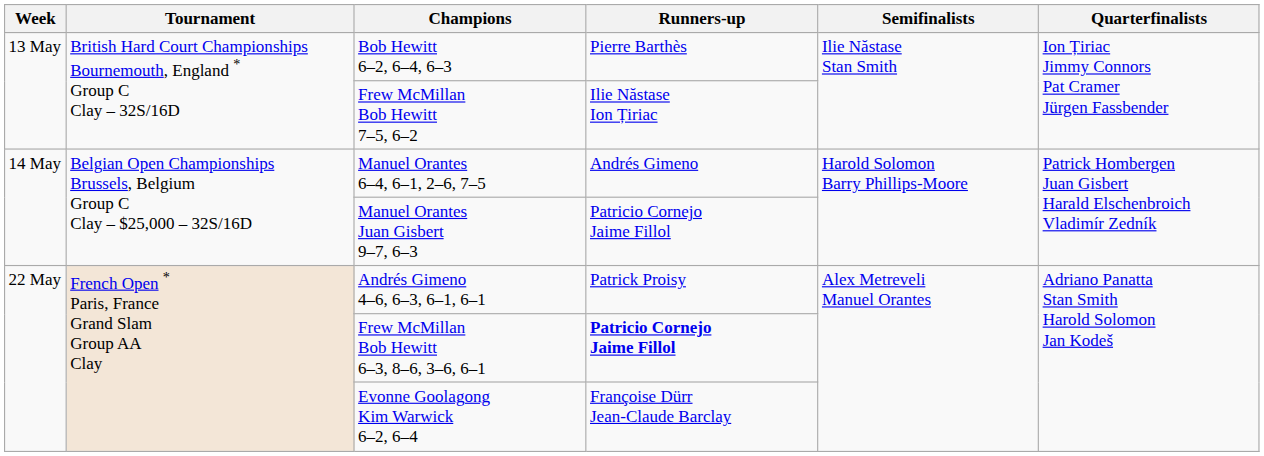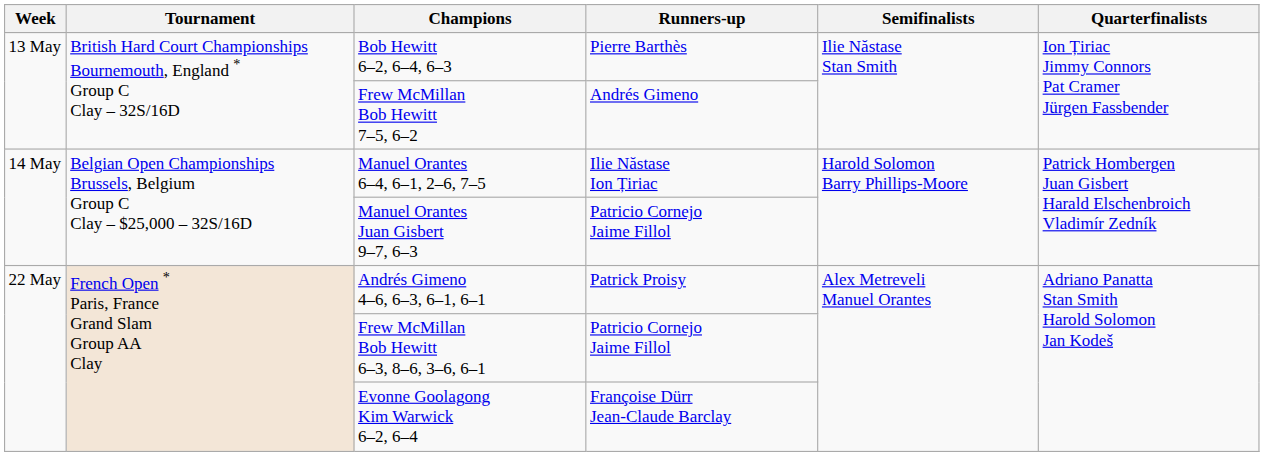 <table class=wikitable style=font-size:95%>
 <tr>
 <th style="width:48px;">Week</th>
 <th style="width:250px;">Tournament</th>
 <th style="width:200px;">Champions</th>
 <th style="width:200px;">Runners-up</th>
 <th style="width:190px;">Semifinalists</th>
 <th style="width:190px;">Quarterfinalists</th>
 </tr>
 <tr valign=top>
 <td rowspan=2>13 May</td>
 <td rowspan=2><a href='#'>British Hard Court Championships</a> <br> <a href='#'>Bournemouth</a>, England <sup>*</sup> <br> Group C <br> Clay – 32S/16D</td>
 <td> <a href='#'>Bob Hewitt</a> <br> 6–2, 6–4, 6–3</td>
 <td> <a href='#'>Pierre Barthès</a></td>
 <td rowspan=2> <a href='#'>Ilie Năstase</a> <br>  <a href='#'>Stan Smith</a></td>
 <td rowspan=2> <a href='#'>Ion Țiriac</a> <br>  <a href='#'>Jimmy Connors</a> <br>  <a href='#'>Pat Cramer</a> <br>  <a href='#'>Jürgen Fassbender</a></td>
 </tr>
 <tr valign=top>
 <td> <a href='#'>Frew McMillan</a> <br>  <a href='#'>Bob Hewitt</a> <br> 7–5, 6–2</td>
-<td> <a href='#'>Ilie Năstase</a> <br>  <a href='#'>Ion Țiriac</a></td>
+<td> <a href='#'>Andrés Gimeno</a></td>
 </tr>
 <tr valign=top>
 <td rowspan=2>14 May</td>
 <td rowspan=2><a href='#'>Belgian Open Championships</a> <br> <a href='#'>Brussels</a>, Belgium <br> Group C <br>Clay – $25,000 – 32S/16D</td>
 <td> <a href='#'>Manuel Orantes</a> <br> 6–4, 6–1, 2–6, 7–5</td>
-<td> <a href='#'>Andrés Gimeno</a></td>
+<td> <a href='#'>Ilie Năstase</a> <br>  <a href='#'>Ion Țiriac</a></td>
 <td rowspan=2> <a href='#'>Harold Solomon</a> <br>  <a href='#'>Barry Phillips-Moore</a></td>
 <td rowspan=2> <a href='#'>Patrick Hombergen</a> <br>  <a href='#'>Juan Gisbert</a> <br>  <a href='#'>Harald Elschenbroich</a> <br>  <a href='#'>Vladimír Zedník</a></td>
 </tr>
 <tr valign=top>
 <td> <a href='#'>Manuel Orantes</a> <br>  <a href='#'>Juan Gisbert</a> <br> 9–7, 6–3</td>
 <td> <a href='#'>Patricio Cornejo</a> <br>  <a href='#'>Jaime Fillol</a></td>
 </tr>
 <tr valign=top>
 <td rowspan=3>22 May</td>
 <td style="background:#F3E6D7;" rowspan="3"><a href='#'>French Open</a>  <sup>*</sup> <br> Paris, France <br> Grand Slam <br> Group AA <br> Clay</td>
 <td> <a href='#'>Andrés Gimeno</a> <br> 4–6, 6–3, 6–1, 6–1</td>
 <td> <a href='#'>Patrick Proisy</a></td>
 <td rowspan=3> <a href='#'>Alex Metreveli</a> <br>  <a href='#'>Manuel Orantes</a></td>
 <td rowspan=3> <a href='#'>Adriano Panatta</a> <br>  <a href='#'>Stan Smith</a> <br>  <a href='#'>Harold Solomon</a> <br>  <a href='#'>Jan Kodeš</a></td>
 </tr>
 <tr valign=top>
 <td> <a href='#'>Frew McMillan</a> <br>  <a href='#'>Bob Hewitt</a> <br> 6–3, 8–6, 3–6, 6–1</td>
-<td><strong> <a href='#'>Patricio Cornejo</a> <br>  <a href='#'>Jaime Fillol</a></strong></td>
+<td> <a href='#'>Patricio Cornejo</a> <br>  <a href='#'>Jaime Fillol</a></td>
 </tr>
 <tr valign=top>
 <td> <a href='#'>Evonne Goolagong</a> <br>  <a href='#'>Kim Warwick</a> <br> 6–2, 6–4</td>
 <td> <a href='#'>Françoise Dürr</a> <br>  <a href='#'>Jean-Claude Barclay</a></td>
 </tr>
 </table>
